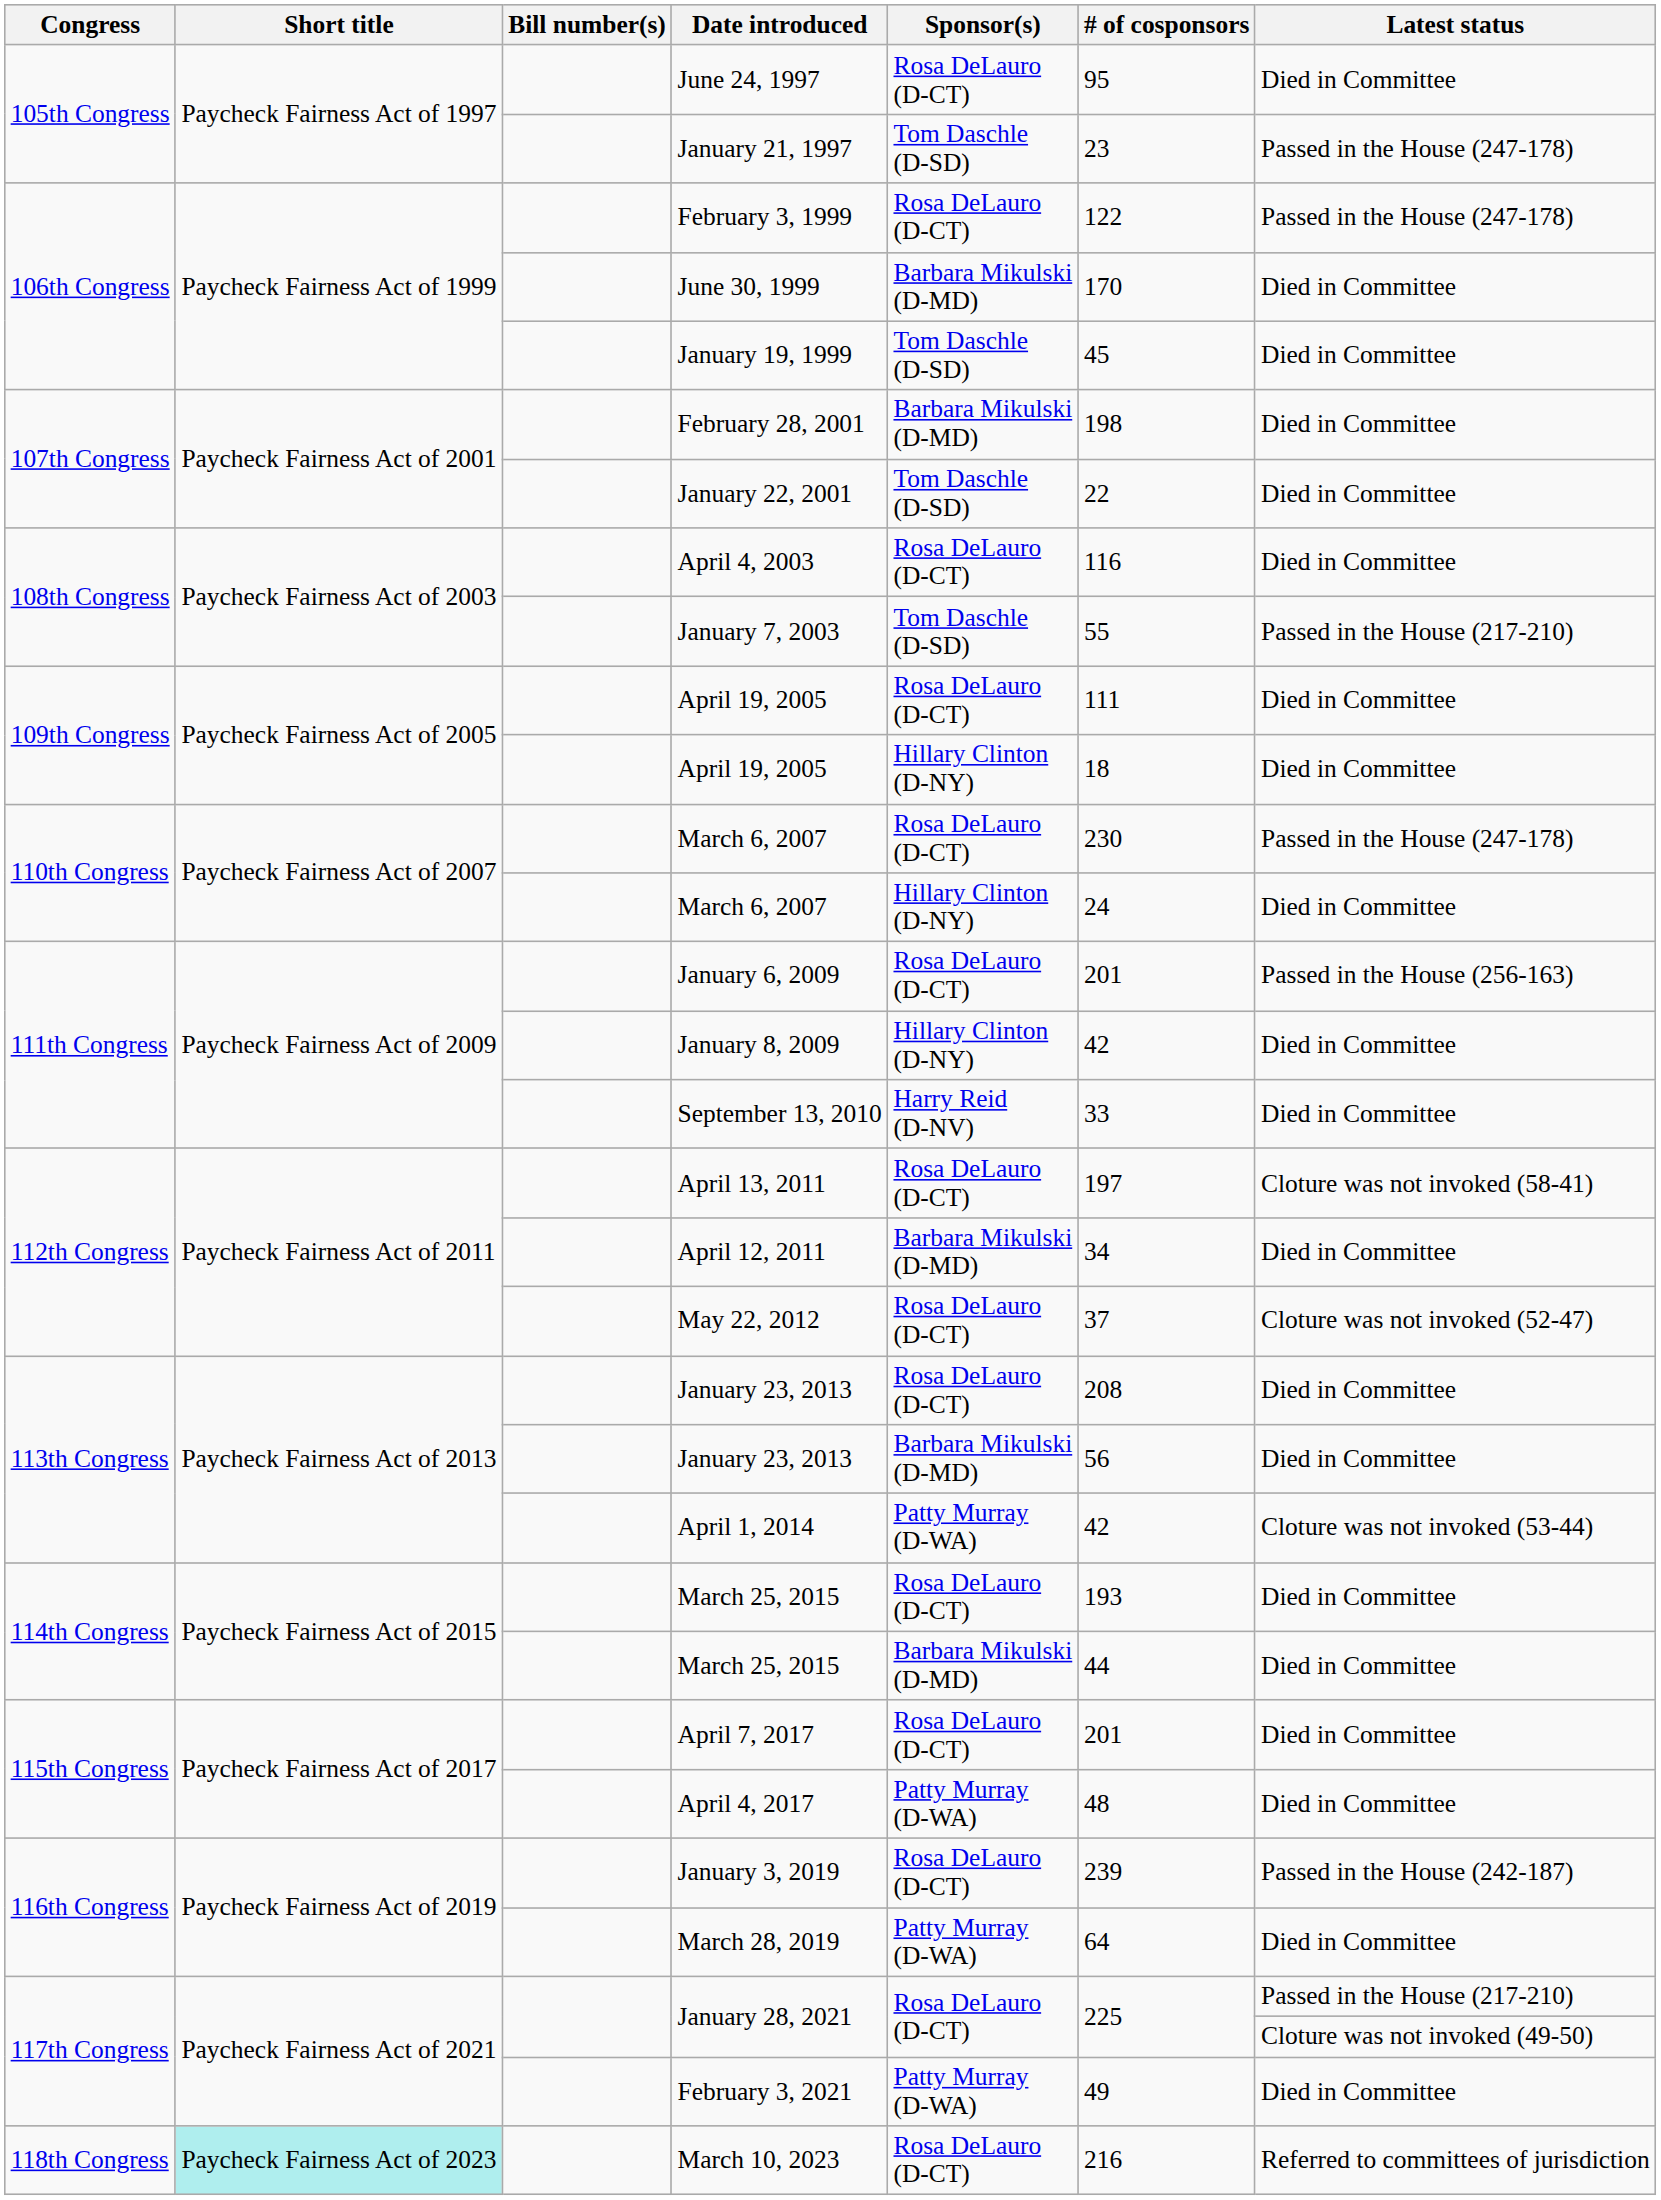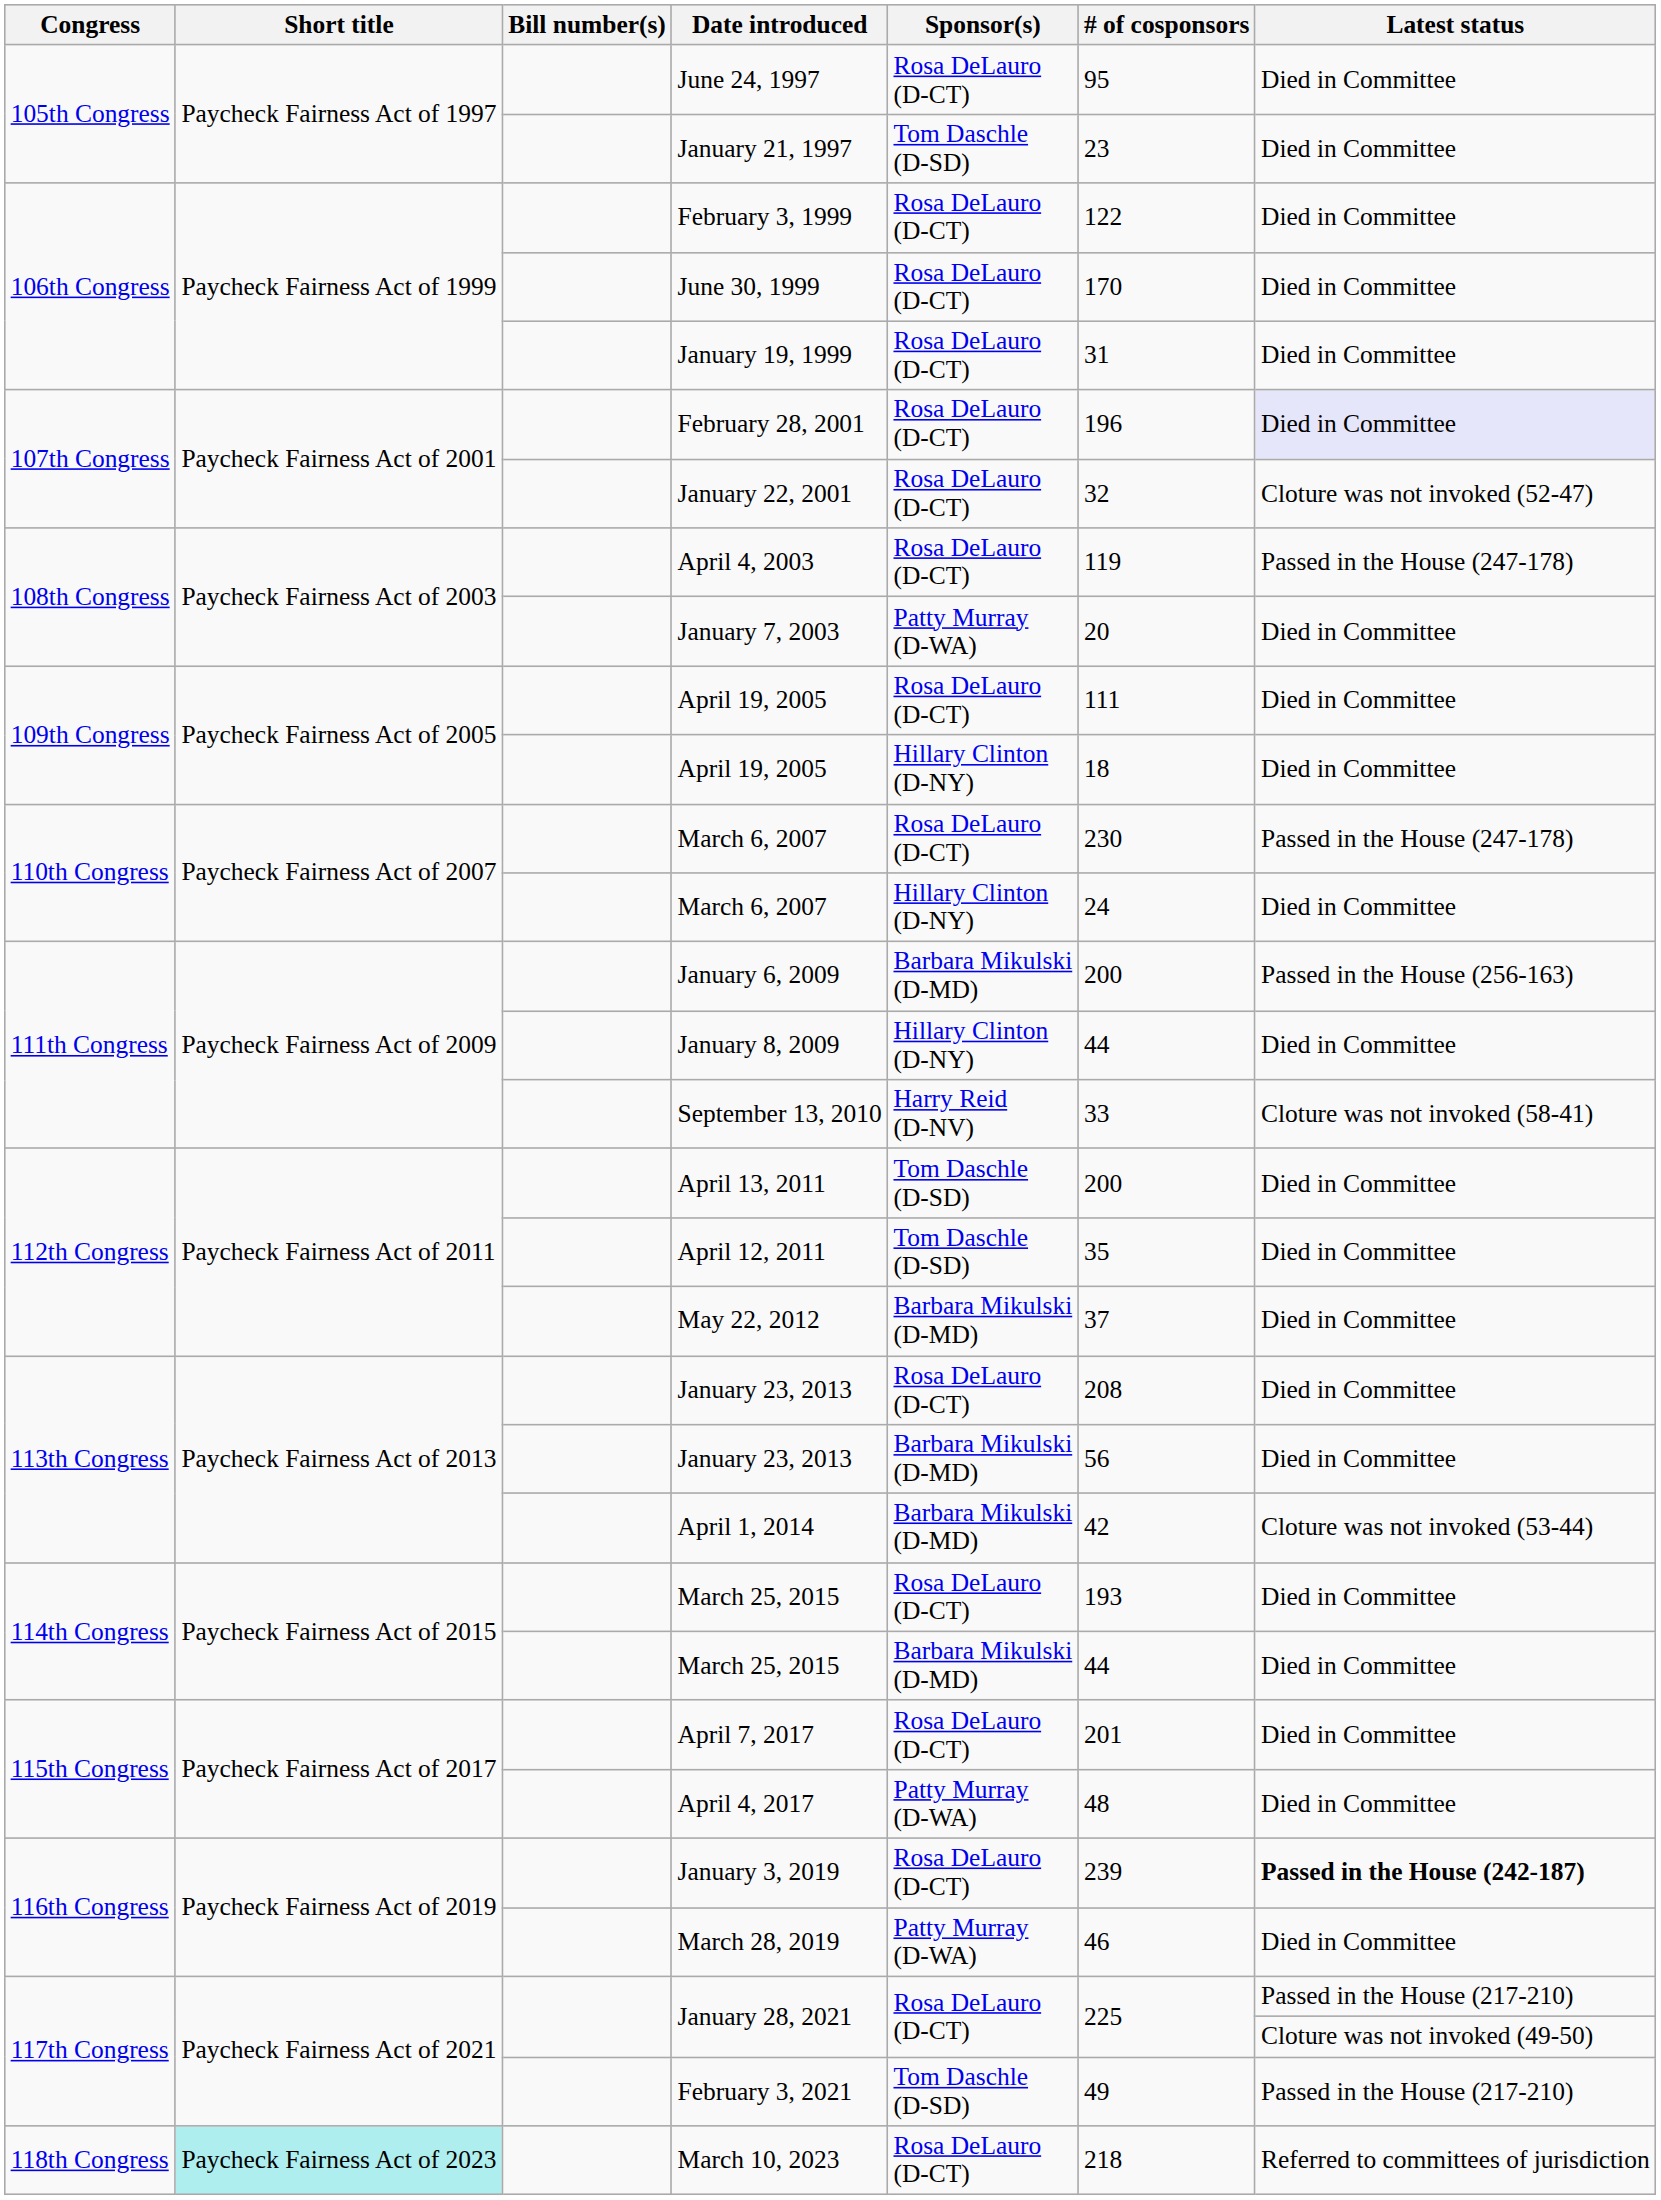 <table class="wikitable">
 <tr>
 <th>Congress</th>
 <th>Short title</th>
 <th>Bill number(s)</th>
 <th>Date introduced</th>
 <th>Sponsor(s)</th>
 <th># of cosponsors</th>
 <th>Latest status</th>
 </tr>
 <tr>
 <td rowspan="2"><a href='#'>105th Congress</a></td>
 <td rowspan="2">Paycheck Fairness Act of 1997</td>
 <td></td>
 <td>June 24, 1997</td>
 <td><a href='#'>Rosa DeLauro</a><br>(D-CT)</td>
 <td>95</td>
 <td>Died in Committee</td>
 </tr>
 <tr>
 <td></td>
 <td>January 21, 1997</td>
 <td><a href='#'>Tom Daschle</a><br>(D-SD)</td>
 <td>23</td>
-<td>Passed in the House (247-178)</td>
+<td>Died in Committee</td>
 </tr>
 <tr>
 <td rowspan="3"><a href='#'>106th Congress</a></td>
 <td rowspan="3">Paycheck Fairness Act of 1999</td>
 <td></td>
 <td>February 3, 1999</td>
 <td><a href='#'>Rosa DeLauro</a><br>(D-CT)</td>
 <td>122</td>
-<td>Passed in the House (247-178)</td>
+<td>Died in Committee</td>
 </tr>
 <tr>
 <td></td>
 <td>June 30, 1999</td>
-<td><a href='#'>Barbara Mikulski</a><br>(D-MD)</td>
+<td><a href='#'>Rosa DeLauro</a><br>(D-CT)</td>
 <td>170</td>
 <td>Died in Committee</td>
 </tr>
 <tr>
 <td></td>
 <td>January 19, 1999</td>
-<td><a href='#'>Tom Daschle</a><br>(D-SD)</td>
-<td>45</td>
+<td><a href='#'>Rosa DeLauro</a><br>(D-CT)</td>
+<td>31</td>
 <td>Died in Committee</td>
 </tr>
 <tr>
 <td rowspan="2"><a href='#'>107th Congress</a></td>
 <td rowspan="2">Paycheck Fairness Act of 2001</td>
 <td></td>
 <td>February 28, 2001</td>
-<td><a href='#'>Barbara Mikulski</a><br>(D-MD)</td>
-<td>198</td>
-<td>Died in Committee</td>
+<td><a href='#'>Rosa DeLauro</a><br>(D-CT)</td>
+<td>196</td>
+<td style="background: lavender;">Died in Committee</td>
 </tr>
 <tr>
 <td></td>
 <td>January 22, 2001</td>
-<td><a href='#'>Tom Daschle</a><br>(D-SD)</td>
-<td>22</td>
-<td>Died in Committee</td>
+<td><a href='#'>Rosa DeLauro</a><br>(D-CT)</td>
+<td>32</td>
+<td>Cloture was not invoked (52-47)</td>
 </tr>
 <tr>
 <td rowspan="2"><a href='#'>108th Congress</a></td>
 <td rowspan="2">Paycheck Fairness Act of 2003</td>
 <td></td>
 <td>April 4, 2003</td>
 <td><a href='#'>Rosa DeLauro</a><br>(D-CT)</td>
-<td>116</td>
-<td>Died in Committee</td>
+<td>119</td>
+<td>Passed in the House (247-178)</td>
 </tr>
 <tr>
 <td></td>
 <td>January 7, 2003</td>
-<td><a href='#'>Tom Daschle</a><br>(D-SD)</td>
-<td>55</td>
-<td>Passed in the House (217-210)</td>
+<td><a href='#'>Patty Murray</a><br>(D-WA)</td>
+<td>20</td>
+<td>Died in Committee</td>
 </tr>
 <tr>
 <td rowspan="2"><a href='#'>109th Congress</a></td>
 <td rowspan="2">Paycheck Fairness Act of 2005</td>
 <td></td>
 <td>April 19, 2005</td>
 <td><a href='#'>Rosa DeLauro</a><br>(D-CT)</td>
 <td>111</td>
 <td>Died in Committee</td>
 </tr>
 <tr>
 <td></td>
 <td>April 19, 2005</td>
 <td><a href='#'>Hillary Clinton</a><br>(D-NY)</td>
 <td>18</td>
 <td>Died in Committee</td>
 </tr>
 <tr>
 <td rowspan="2"><a href='#'>110th Congress</a></td>
 <td rowspan="2">Paycheck Fairness Act of 2007</td>
 <td></td>
 <td>March 6, 2007</td>
 <td><a href='#'>Rosa DeLauro</a><br>(D-CT)</td>
 <td>230</td>
 <td>Passed in the House (247-178)</td>
 </tr>
 <tr>
 <td></td>
 <td>March 6, 2007</td>
 <td><a href='#'>Hillary Clinton</a><br>(D-NY)</td>
 <td>24</td>
 <td>Died in Committee</td>
 </tr>
 <tr>
 <td rowspan="3"><a href='#'>111th Congress</a></td>
 <td rowspan="3">Paycheck Fairness Act of 2009</td>
 <td></td>
 <td>January 6, 2009</td>
-<td><a href='#'>Rosa DeLauro</a><br>(D-CT)</td>
-<td>201</td>
+<td><a href='#'>Barbara Mikulski</a><br>(D-MD)</td>
+<td>200</td>
 <td>Passed in the House (256-163)</td>
 </tr>
 <tr>
 <td></td>
 <td>January 8, 2009</td>
 <td><a href='#'>Hillary Clinton</a><br>(D-NY)</td>
-<td>42</td>
+<td>44</td>
 <td>Died in Committee</td>
 </tr>
 <tr>
 <td></td>
 <td>September 13, 2010</td>
 <td><a href='#'>Harry Reid</a><br>(D-NV)</td>
 <td>33</td>
-<td>Died in Committee</td>
+<td>Cloture was not invoked (58-41)</td>
 </tr>
 <tr>
 <td rowspan="3"><a href='#'>112th Congress</a></td>
 <td rowspan="3">Paycheck Fairness Act of 2011</td>
 <td></td>
 <td>April 13, 2011</td>
-<td><a href='#'>Rosa DeLauro</a><br>(D-CT)</td>
-<td>197</td>
-<td>Cloture was not invoked (58-41)</td>
+<td><a href='#'>Tom Daschle</a><br>(D-SD)</td>
+<td>200</td>
+<td>Died in Committee</td>
 </tr>
 <tr>
 <td></td>
 <td>April 12, 2011</td>
-<td><a href='#'>Barbara Mikulski</a><br>(D-MD)</td>
-<td>34</td>
+<td><a href='#'>Tom Daschle</a><br>(D-SD)</td>
+<td>35</td>
 <td>Died in Committee</td>
 </tr>
 <tr>
 <td></td>
 <td>May 22, 2012</td>
-<td><a href='#'>Rosa DeLauro</a><br>(D-CT)</td>
+<td><a href='#'>Barbara Mikulski</a><br>(D-MD)</td>
 <td>37</td>
-<td>Cloture was not invoked (52-47)</td>
+<td>Died in Committee</td>
 </tr>
 <tr>
 <td rowspan="3"><a href='#'>113th Congress</a></td>
 <td rowspan="3">Paycheck Fairness Act of 2013</td>
 <td></td>
 <td>January 23, 2013</td>
 <td><a href='#'>Rosa DeLauro</a><br>(D-CT)</td>
 <td>208</td>
 <td>Died in Committee</td>
 </tr>
 <tr>
 <td></td>
 <td>January 23, 2013</td>
 <td><a href='#'>Barbara Mikulski</a><br>(D-MD)</td>
 <td>56</td>
 <td>Died in Committee</td>
 </tr>
 <tr>
 <td></td>
 <td>April 1, 2014</td>
-<td><a href='#'>Patty Murray</a><br>(D-WA)</td>
+<td><a href='#'>Barbara Mikulski</a><br>(D-MD)</td>
 <td>42</td>
 <td>Cloture was not invoked (53-44)</td>
 </tr>
 <tr>
 <td rowspan="2"><a href='#'>114th Congress</a></td>
 <td rowspan="2">Paycheck Fairness Act of 2015</td>
 <td></td>
 <td>March 25, 2015</td>
 <td><a href='#'>Rosa DeLauro</a><br>(D-CT)</td>
 <td>193</td>
 <td>Died in Committee</td>
 </tr>
 <tr>
 <td></td>
 <td>March 25, 2015</td>
 <td><a href='#'>Barbara Mikulski</a><br>(D-MD)</td>
 <td>44</td>
 <td>Died in Committee</td>
 </tr>
 <tr>
 <td rowspan="2"><a href='#'>115th Congress</a></td>
 <td rowspan="2">Paycheck Fairness Act of 2017</td>
 <td></td>
 <td>April 7, 2017</td>
 <td><a href='#'>Rosa DeLauro</a><br>(D-CT)</td>
 <td>201</td>
 <td>Died in Committee</td>
 </tr>
 <tr>
 <td></td>
 <td>April 4, 2017</td>
 <td><a href='#'>Patty Murray</a><br>(D-WA)</td>
 <td>48</td>
 <td>Died in Committee</td>
 </tr>
 <tr>
 <td rowspan="2"><a href='#'>116th Congress</a></td>
 <td rowspan="2">Paycheck Fairness Act of 2019</td>
 <td></td>
 <td>January 3, 2019</td>
 <td><a href='#'>Rosa DeLauro</a><br>(D-CT)</td>
 <td>239</td>
-<td>Passed in the House (242-187)</td>
+<td><strong>Passed in the House (242-187)</strong></td>
 </tr>
 <tr>
 <td></td>
 <td>March 28, 2019</td>
 <td><a href='#'>Patty Murray</a><br>(D-WA)</td>
-<td>64</td>
+<td>46</td>
 <td>Died in Committee</td>
 </tr>
 <tr>
 <td rowspan="3"><a href='#'>117th Congress</a></td>
 <td rowspan="3">Paycheck Fairness Act of 2021</td>
 <td rowspan="2"></td>
 <td rowspan="2">January 28, 2021</td>
 <td rowspan="2"><a href='#'>Rosa DeLauro</a><br>(D-CT)</td>
 <td rowspan="2">225</td>
 <td>Passed in the House (217-210)</td>
 </tr>
 <tr>
 <td>Cloture was not invoked (49-50)</td>
 </tr>
 <tr>
 <td></td>
 <td>February 3, 2021</td>
-<td><a href='#'>Patty Murray</a><br>(D-WA)</td>
+<td><a href='#'>Tom Daschle</a><br>(D-SD)</td>
 <td>49</td>
-<td>Died in Committee</td>
+<td>Passed in the House (217-210)</td>
 </tr>
 <tr>
 <td><a href='#'>118th Congress</a></td>
 <td style="background: paleturquoise;">Paycheck Fairness Act of 2023</td>
 <td></td>
 <td>March 10, 2023</td>
 <td><a href='#'>Rosa DeLauro</a><br>(D-CT)</td>
-<td>216</td>
+<td>218</td>
 <td>Referred to committees of jurisdiction</td>
 </tr>
 </table>
